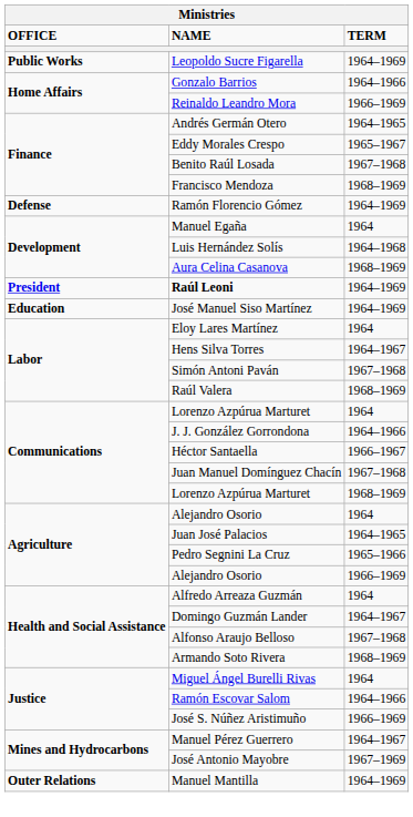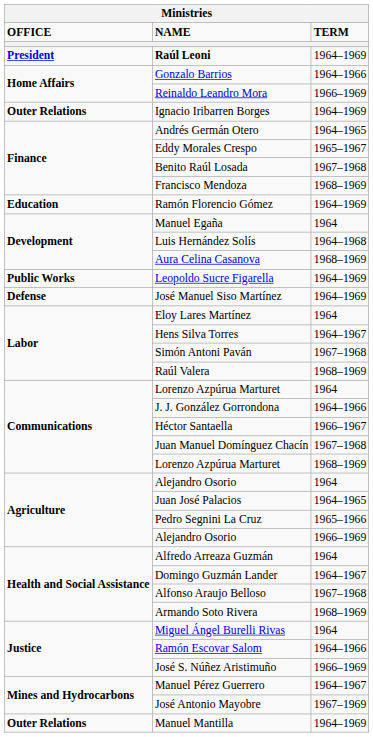 <table class="wikitable">
 <tr>
 <th colspan="3" bgcolor="#dcdcdc">Ministries </th>
 </tr>
 <tr>
 <td align="left"><strong>OFFICE</strong></td>
 <td align="left"><strong>NAME</strong></td>
 <td align="left"><strong>TERM</strong></td>
 </tr>
 <tr>
 <th colspan="3" bgcolor="black"></th>
 </tr>
 <tr>
-<td align="left"><strong>Public Works</strong></td>
-<td align="left"><a href='#'>Leopoldo Sucre Figarella</a></td>
+<td align="left"><a href='#'><strong>President</strong></a></td>
+<td align="left"><strong>Raúl Leoni</strong></td>
 <td align="left">1964–1969</td>
 </tr>
 <tr>
 <td rowspan="2" align="left"><strong>Home Affairs</strong></td>
 <td align="left"><a href='#'>Gonzalo Barrios</a></td>
 <td align="left">1964–1966</td>
 </tr>
 <tr>
 <td align="left"><a href='#'>Reinaldo Leandro Mora</a></td>
 <td align="left">1966–1969</td>
+</tr>
+<tr>
+<td align="left"><strong>Outer Relations</strong></td>
+<td align="left">Ignacio Iribarren Borges</td>
+<td align="left">1964–1969</td>
 </tr>
 <tr>
 <td rowspan="4" align="left"><strong>Finance</strong></td>
 <td align="left">Andrés Germán Otero</td>
 <td align="left">1964–1965</td>
 </tr>
 <tr>
 <td align="left">Eddy Morales Crespo</td>
 <td align="left">1965–1967</td>
 </tr>
 <tr>
 <td align="left">Benito Raúl Losada</td>
 <td align="left">1967–1968</td>
 </tr>
 <tr>
 <td align="left">Francisco Mendoza</td>
 <td align="left">1968–1969</td>
 </tr>
 <tr>
-<td align="left"><strong>Defense</strong></td>
+<td align="left"><strong>Education</strong></td>
 <td align="left">Ramón Florencio Gómez</td>
 <td align="left">1964–1969</td>
 </tr>
 <tr>
 <td rowspan="3" align="left"><strong>Development</strong></td>
 <td align="left">Manuel Egaña</td>
 <td align="left">1964</td>
 </tr>
 <tr>
 <td align="left">Luis Hernández Solís</td>
 <td align="left">1964–1968</td>
 </tr>
 <tr>
 <td align="left"><a href='#'>Aura Celina Casanova</a></td>
 <td align="left">1968–1969</td>
 </tr>
 <tr>
-<td align="left"><a href='#'><strong>President</strong></a></td>
-<td align="left"><strong>Raúl Leoni</strong></td>
+<td align="left"><strong>Public Works</strong></td>
+<td align="left"><a href='#'>Leopoldo Sucre Figarella</a></td>
 <td align="left">1964–1969</td>
 </tr>
 <tr>
-<td align="left"><strong>Education</strong></td>
+<td align="left"><strong>Defense</strong></td>
 <td align="left">José Manuel Siso Martínez</td>
 <td align="left">1964–1969</td>
 </tr>
 <tr>
 <td rowspan="4" align="left"><strong>Labor</strong></td>
 <td align="left">Eloy Lares Martínez</td>
 <td align="left">1964</td>
 </tr>
 <tr>
 <td align="left">Hens Silva Torres</td>
 <td align="left">1964–1967</td>
 </tr>
 <tr>
 <td align="left">Simón Antoni Paván</td>
 <td align="left">1967–1968</td>
 </tr>
 <tr>
 <td align="left">Raúl Valera</td>
 <td align="left">1968–1969</td>
 </tr>
 <tr>
 <td rowspan="5" align="left"><strong>Communications</strong></td>
 <td align="left">Lorenzo Azpúrua Marturet</td>
 <td align="left">1964</td>
 </tr>
 <tr>
 <td align="left">J. J. González Gorrondona</td>
 <td align="left">1964–1966</td>
 </tr>
 <tr>
 <td align="left">Héctor Santaella</td>
 <td align="left">1966–1967</td>
 </tr>
 <tr>
 <td align="left">Juan Manuel Domínguez Chacín</td>
 <td align="left">1967–1968</td>
 </tr>
 <tr>
 <td align="left">Lorenzo Azpúrua Marturet</td>
 <td align="left">1968–1969</td>
 </tr>
 <tr>
 <td rowspan="4" align="left"><strong>Agriculture</strong></td>
 <td align="left">Alejandro Osorio</td>
 <td align="left">1964</td>
 </tr>
 <tr>
 <td align="left">Juan José Palacios</td>
 <td align="left">1964–1965</td>
 </tr>
 <tr>
 <td align="left">Pedro Segnini La Cruz</td>
 <td align="left">1965–1966</td>
 </tr>
 <tr>
 <td align="left">Alejandro Osorio</td>
 <td align="left">1966–1969</td>
 </tr>
 <tr>
 <td rowspan="4" align="left"><strong>Health and Social Assistance</strong></td>
 <td align="left">Alfredo Arreaza Guzmán</td>
 <td align="left">1964</td>
 </tr>
 <tr>
 <td align="left">Domingo Guzmán Lander</td>
 <td align="left">1964–1967</td>
 </tr>
 <tr>
 <td align="left">Alfonso Araujo Belloso</td>
 <td align="left">1967–1968</td>
 </tr>
 <tr>
 <td align="left">Armando Soto Rivera</td>
 <td align="left">1968–1969</td>
 </tr>
 <tr>
 <td rowspan="3" align="left"><strong>Justice</strong></td>
 <td align="left"><a href='#'>Miguel Ángel Burelli Rivas</a></td>
 <td align="left">1964</td>
 </tr>
 <tr>
 <td align="left"><a href='#'>Ramón Escovar Salom</a></td>
 <td align="left">1964–1966</td>
 </tr>
 <tr>
 <td align="left">José S. Núñez Aristimuño</td>
 <td align="left">1966–1969</td>
 </tr>
 <tr>
 <td rowspan="2" align="left"><strong>Mines and Hydrocarbons</strong></td>
 <td align="left">Manuel Pérez Guerrero</td>
 <td align="left">1964–1967</td>
 </tr>
 <tr>
 <td align="left">José Antonio Mayobre</td>
 <td align="left">1967–1969</td>
 </tr>
 <tr>
 <td align="left"><strong>Outer Relations</strong></td>
 <td align="left">Manuel Mantilla</td>
 <td align="left">1964–1969</td>
 </tr>
 </table>
